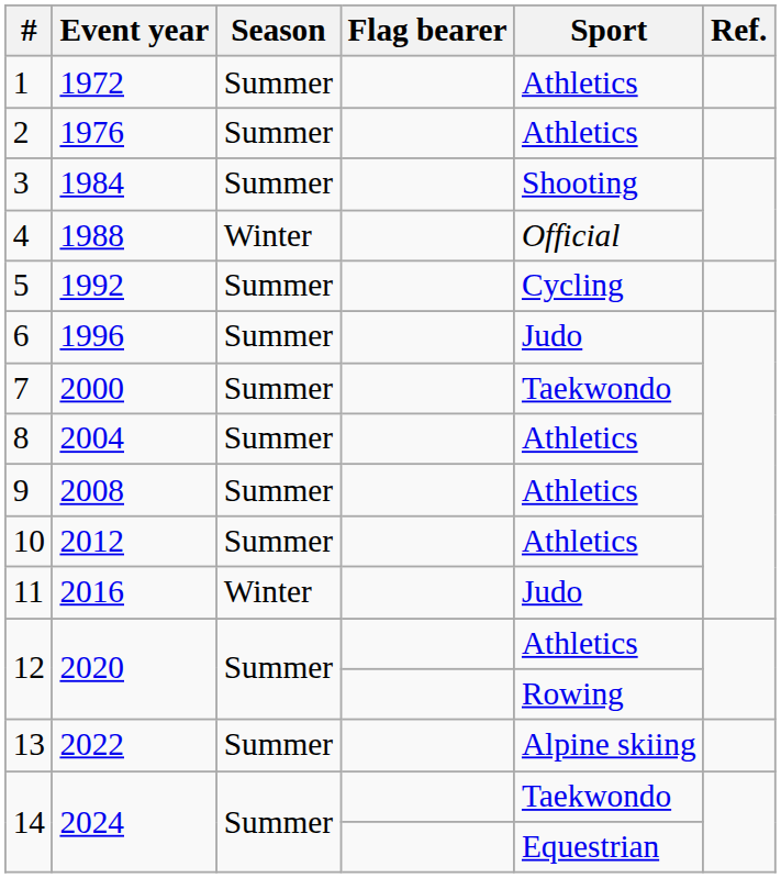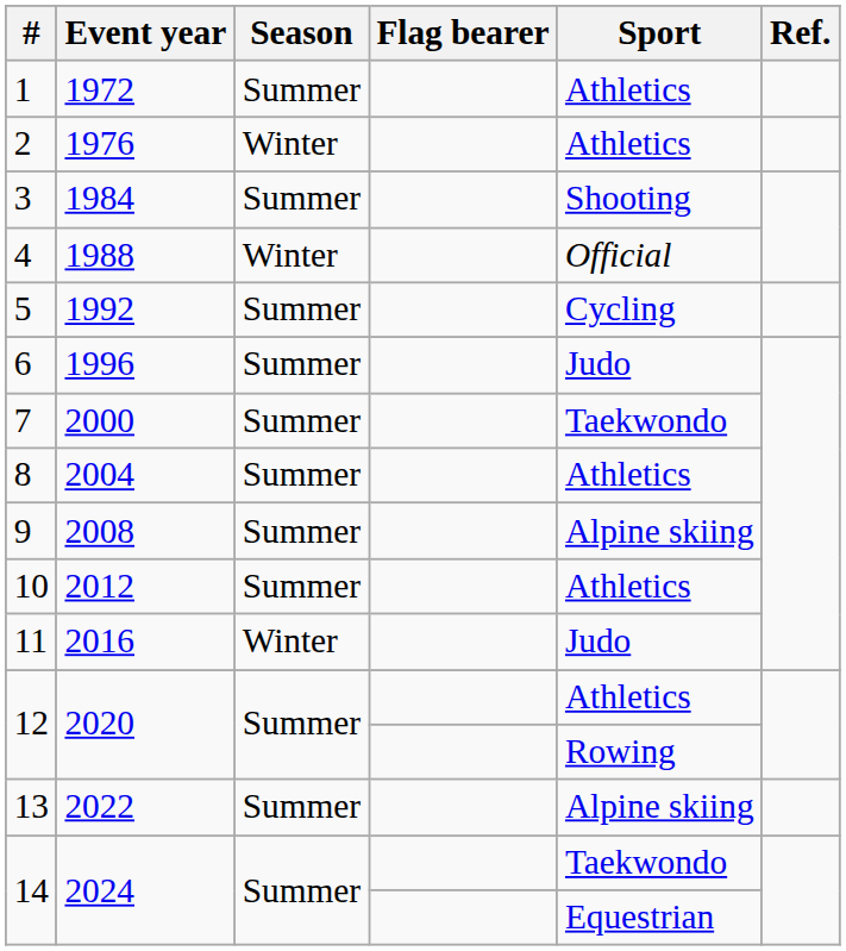 <table class="wikitable sortable">
 <tr>
 <th>#</th>
 <th>Event year</th>
 <th>Season</th>
 <th>Flag bearer</th>
 <th>Sport</th>
 <th>Ref.</th>
 </tr>
 <tr>
 <td>1</td>
 <td><a href='#'>1972</a></td>
 <td>Summer</td>
 <td></td>
 <td><a href='#'>Athletics</a></td>
 <td></td>
 </tr>
 <tr>
 <td>2</td>
 <td><a href='#'>1976</a></td>
-<td>Summer</td>
+<td>Winter</td>
 <td></td>
 <td><a href='#'>Athletics</a></td>
 <td></td>
 </tr>
 <tr>
 <td>3</td>
 <td><a href='#'>1984</a></td>
 <td>Summer</td>
 <td></td>
 <td><a href='#'>Shooting</a></td>
 <td rowspan=2></td>
 </tr>
 <tr>
 <td>4</td>
 <td><a href='#'>1988</a></td>
 <td>Winter</td>
 <td></td>
 <td><em>Official</em></td>
 </tr>
 <tr>
 <td>5</td>
 <td><a href='#'>1992</a></td>
 <td>Summer</td>
 <td></td>
 <td><a href='#'>Cycling</a></td>
 <td></td>
 </tr>
 <tr>
 <td>6</td>
 <td><a href='#'>1996</a></td>
 <td>Summer</td>
 <td></td>
 <td><a href='#'>Judo</a></td>
 <td rowspan=6></td>
 </tr>
 <tr>
 <td>7</td>
 <td><a href='#'>2000</a></td>
 <td>Summer</td>
 <td></td>
 <td><a href='#'>Taekwondo</a></td>
 </tr>
 <tr>
 <td>8</td>
 <td><a href='#'>2004</a></td>
 <td>Summer</td>
 <td></td>
 <td><a href='#'>Athletics</a></td>
 </tr>
 <tr>
 <td>9</td>
 <td><a href='#'>2008</a></td>
 <td>Summer</td>
 <td></td>
-<td><a href='#'>Athletics</a></td>
+<td><a href='#'>Alpine skiing</a></td>
 </tr>
 <tr>
 <td>10</td>
 <td><a href='#'>2012</a></td>
 <td>Summer</td>
 <td></td>
 <td><a href='#'>Athletics</a></td>
 </tr>
 <tr>
 <td>11</td>
 <td><a href='#'>2016</a></td>
 <td>Winter</td>
 <td></td>
 <td><a href='#'>Judo</a></td>
 </tr>
 <tr>
 <td rowspan=2>12</td>
 <td rowspan=2><a href='#'>2020</a></td>
 <td rowspan=2>Summer</td>
 <td></td>
 <td><a href='#'>Athletics</a></td>
 <td rowspan=2></td>
 </tr>
 <tr>
 <td></td>
 <td><a href='#'>Rowing</a></td>
 </tr>
 <tr>
 <td>13</td>
 <td><a href='#'>2022</a></td>
 <td>Summer</td>
 <td></td>
 <td><a href='#'>Alpine skiing</a></td>
 <td></td>
 </tr>
 <tr>
 <td rowspan=2>14</td>
 <td rowspan=2><a href='#'>2024</a></td>
 <td rowspan=2>Summer</td>
 <td></td>
 <td><a href='#'>Taekwondo</a></td>
 <td rowspan=2></td>
 </tr>
 <tr>
 <td></td>
 <td><a href='#'>Equestrian</a></td>
 </tr>
 </table>
